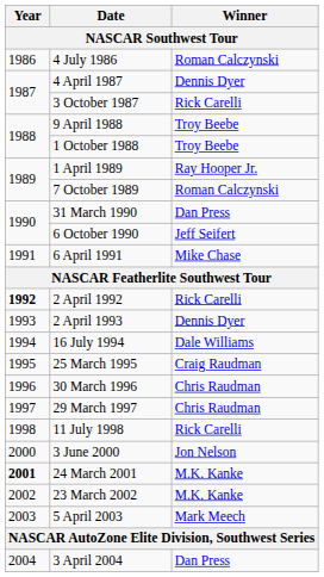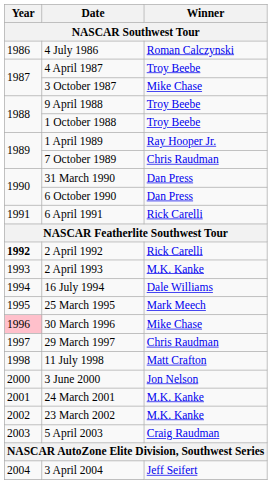 <table class="wikitable">
 <tr>
 <th>Year</th>
 <th>Date</th>
 <th>Winner</th>
 </tr>
 <tr>
 <th colspan=3>NASCAR Southwest Tour</th>
 </tr>
 <tr>
 <td>1986</td>
 <td>4 July 1986</td>
 <td> <a href='#'>Roman Calczynski</a></td>
 </tr>
 <tr>
 <td rowspan=2>1987</td>
 <td>4 April 1987</td>
-<td> <a href='#'>Dennis Dyer</a></td>
+<td> <a href='#'>Troy Beebe</a></td>
 </tr>
 <tr>
 <td>3 October 1987</td>
-<td> <a href='#'>Rick Carelli</a></td>
+<td> <a href='#'>Mike Chase</a></td>
 </tr>
 <tr>
 <td rowspan=2>1988</td>
 <td>9 April 1988</td>
 <td> <a href='#'>Troy Beebe</a></td>
 </tr>
 <tr>
 <td>1 October 1988</td>
 <td> <a href='#'>Troy Beebe</a></td>
 </tr>
 <tr>
 <td rowspan=2>1989</td>
 <td>1 April 1989</td>
 <td> <a href='#'>Ray Hooper Jr.</a></td>
 </tr>
 <tr>
 <td>7 October 1989</td>
-<td> <a href='#'>Roman Calczynski</a></td>
+<td> <a href='#'>Chris Raudman</a></td>
 </tr>
 <tr>
 <td rowspan=2>1990</td>
 <td>31 March 1990</td>
 <td> <a href='#'>Dan Press</a></td>
 </tr>
 <tr>
 <td>6 October 1990</td>
-<td> <a href='#'>Jeff Seifert</a></td>
+<td> <a href='#'>Dan Press</a></td>
 </tr>
 <tr>
 <td>1991</td>
 <td>6 April 1991</td>
-<td> <a href='#'>Mike Chase</a></td>
+<td> <a href='#'>Rick Carelli</a></td>
 </tr>
 <tr>
 <th colspan=3>NASCAR Featherlite Southwest Tour</th>
 </tr>
 <tr>
 <td><strong>1992</strong></td>
 <td>2 April 1992</td>
 <td> <a href='#'>Rick Carelli</a></td>
 </tr>
 <tr>
 <td>1993</td>
 <td>2 April 1993</td>
-<td> <a href='#'>Dennis Dyer</a></td>
+<td> <a href='#'>M.K. Kanke</a></td>
 </tr>
 <tr>
 <td>1994</td>
 <td>16 July 1994</td>
 <td> <a href='#'>Dale Williams</a></td>
 </tr>
 <tr>
 <td>1995</td>
 <td>25 March 1995</td>
-<td> <a href='#'>Craig Raudman</a></td>
+<td> <a href='#'>Mark Meech</a></td>
 </tr>
 <tr>
-<td>1996</td>
+<td style="background: pink;">1996</td>
 <td>30 March 1996</td>
-<td> <a href='#'>Chris Raudman</a></td>
+<td> <a href='#'>Mike Chase</a></td>
 </tr>
 <tr>
 <td>1997</td>
 <td>29 March 1997</td>
 <td> <a href='#'>Chris Raudman</a></td>
 </tr>
 <tr>
 <td>1998</td>
 <td>11 July 1998</td>
-<td> <a href='#'>Rick Carelli</a></td>
+<td> <a href='#'>Matt Crafton</a></td>
 </tr>
 <tr>
 <td>2000</td>
 <td>3 June 2000</td>
 <td> <a href='#'>Jon Nelson</a></td>
 </tr>
 <tr>
-<td><strong>2001</strong></td>
+<td>2001</td>
 <td>24 March 2001</td>
 <td> <a href='#'>M.K. Kanke</a></td>
 </tr>
 <tr>
 <td>2002</td>
 <td>23 March 2002</td>
 <td> <a href='#'>M.K. Kanke</a></td>
 </tr>
 <tr>
 <td>2003</td>
 <td>5 April 2003</td>
-<td> <a href='#'>Mark Meech</a></td>
+<td> <a href='#'>Craig Raudman</a></td>
 </tr>
 <tr>
 <th colspan=3>NASCAR AutoZone Elite Division, Southwest Series</th>
 </tr>
 <tr>
 <td>2004</td>
 <td>3 April 2004</td>
-<td> <a href='#'>Dan Press</a></td>
+<td> <a href='#'>Jeff Seifert</a></td>
 </tr>
 </table>
